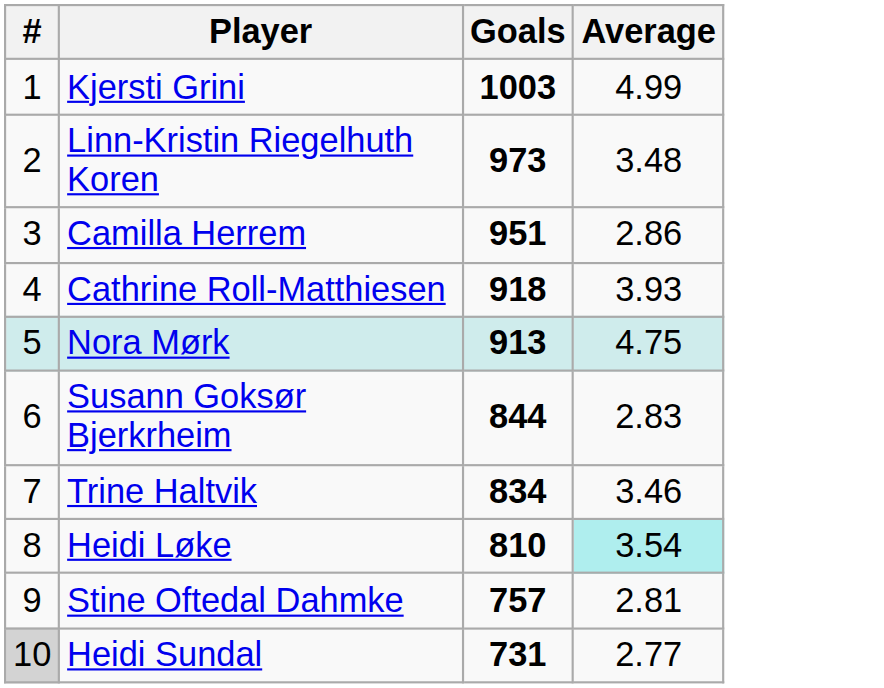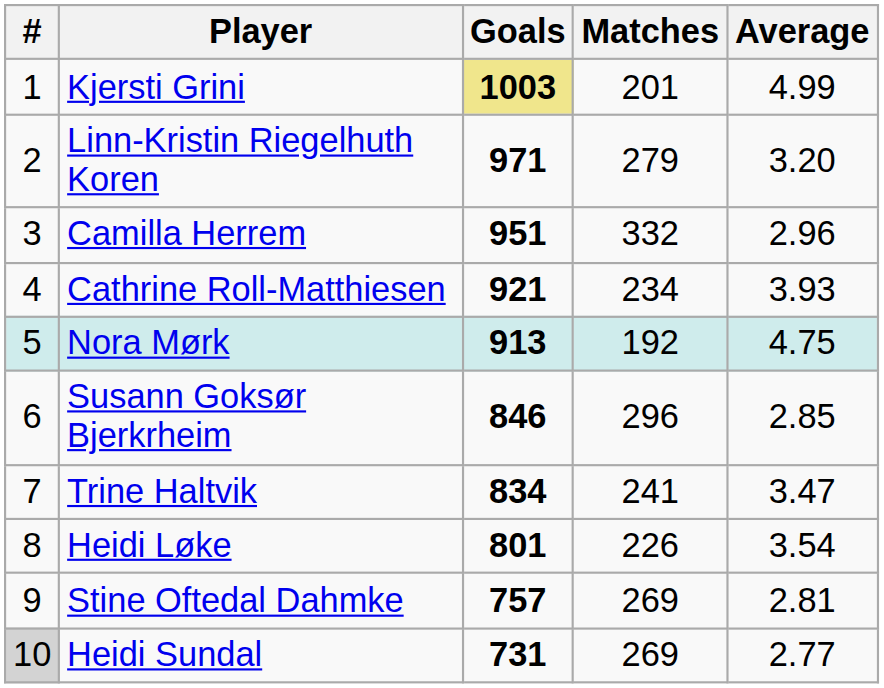 <table class="wikitable sortable" style="text-align:center">
 <tr>
 <th>#</th>
 <th width=180px>Player</th>
 <th>Goals</th>
+<th>Matches</th>
 <th>Average</th>
 </tr>
 <tr>
 <td>1</td>
 <td align="left"><a href='#'>Kjersti Grini</a></td>
-<td><strong>1003</strong></td>
+<td style="background: khaki;"><strong>1003</strong></td>
+<td>201</td>
 <td>4.99</td>
 </tr>
 <tr>
 <td>2</td>
 <td align="left"><a href='#'>Linn-Kristin Riegelhuth Koren</a></td>
-<td><strong>973</strong></td>
-<td>3.48</td>
+<td><strong>971</strong></td>
+<td>279</td>
+<td>3.20</td>
 </tr>
 <tr>
 <td>3</td>
 <td align="left"><a href='#'>Camilla Herrem</a></td>
 <td><strong>951</strong></td>
-<td>2.86</td>
+<td>332</td>
+<td>2.96</td>
 </tr>
 <tr>
 <td>4</td>
 <td align="left"><a href='#'>Cathrine Roll-Matthiesen</a></td>
-<td><strong>918</strong></td>
+<td><strong>921</strong></td>
+<td>234</td>
 <td>3.93</td>
 </tr>
 <tr style="background:#CFECEC">
 <td>5</td>
 <td align="left"><a href='#'>Nora Mørk</a></td>
 <td><strong>913</strong></td>
+<td>192</td>
 <td>4.75</td>
 </tr>
 <tr>
 <td>6</td>
 <td align="left"><a href='#'>Susann Goksør Bjerkrheim</a></td>
-<td><strong>844</strong></td>
-<td>2.83</td>
+<td><strong>846</strong></td>
+<td>296</td>
+<td>2.85</td>
 </tr>
 <tr>
 <td>7</td>
 <td align="left"><a href='#'>Trine Haltvik</a></td>
 <td><strong>834</strong></td>
-<td>3.46</td>
+<td>241</td>
+<td>3.47</td>
 </tr>
 <tr>
 <td>8</td>
 <td align="left"><a href='#'>Heidi Løke</a></td>
-<td><strong>810</strong></td>
-<td style="background: paleturquoise;">3.54</td>
+<td><strong>801</strong></td>
+<td>226</td>
+<td>3.54</td>
 </tr>
 <tr>
 <td>9</td>
 <td align="left"><a href='#'>Stine Oftedal Dahmke</a></td>
 <td><strong>757</strong></td>
+<td>269</td>
 <td>2.81</td>
 </tr>
 <tr>
 <td style="background: lightgrey;">10</td>
 <td align="left"><a href='#'>Heidi Sundal</a></td>
 <td><strong>731</strong></td>
+<td>269</td>
 <td>2.77</td>
 </tr>
 </table>
